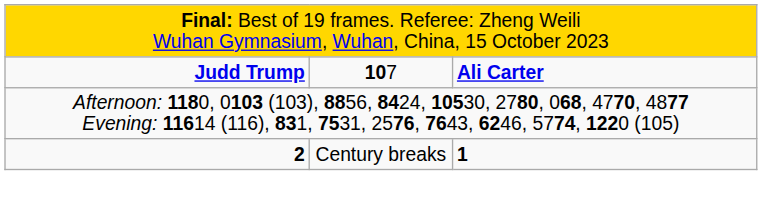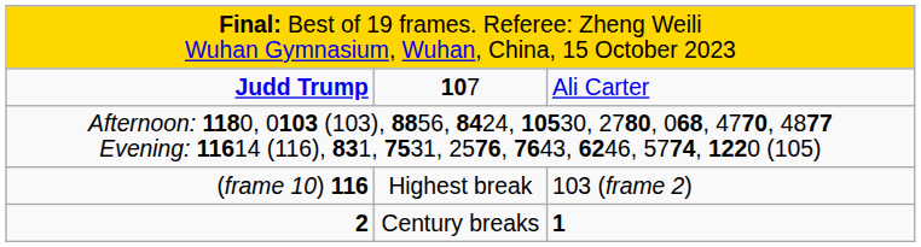 <table class="wikitable" style="font-size: 90%; margin: 1em auto 1em auto;">
 <tr>
 <td colspan = "3" align="center" bgcolor="#ffd700"><strong>Final:</strong> Best of 19 frames. Referee: Zheng Weili<br><a href='#'>Wuhan Gymnasium</a>, <a href='#'>Wuhan</a>, China, 15 October 2023</td>
 </tr>
 <tr>
 <td width="220" align="right"><strong><a href='#'>Judd Trump</a></strong> <br></td>
 <td width="100" align="center"><strong>10</strong>7</td>
-<td width="220"><strong><a href='#'>Ali Carter</a> <br></strong></td>
+<td width="220"><a href='#'>Ali Carter</a> <br></td>
 </tr>
 <tr>
 <td colspan="3" align="center" style="font-size: 100%"><em>Afternoon:</em> <strong>118</strong>0, 0<strong>103</strong> (103), <strong>88</strong>56, <strong>84</strong>24, <strong>105</strong>30, 27<strong>80</strong>, 0<strong>68</strong>, 47<strong>70</strong>, 48<strong>77</strong><br><em>Evening:</em> <strong>116</strong>14 (116), <strong>83</strong>1, <strong>75</strong>31, 25<strong>76</strong>, <strong>76</strong>43, <strong>62</strong>46, 57<strong>74</strong>, <strong>122</strong>0 (105)</td>
+</tr>
+<tr>
+<td align="right">(<em>frame 10</em>) <strong>116</strong></td>
+<td align="center">Highest break</td>
+<td>103 (<em>frame 2</em>)</td>
 </tr>
 <tr>
 <td align="right"><strong>2</strong></td>
 <td align="center">Century breaks</td>
 <td><strong>1</strong></td>
 </tr>
 </table>
